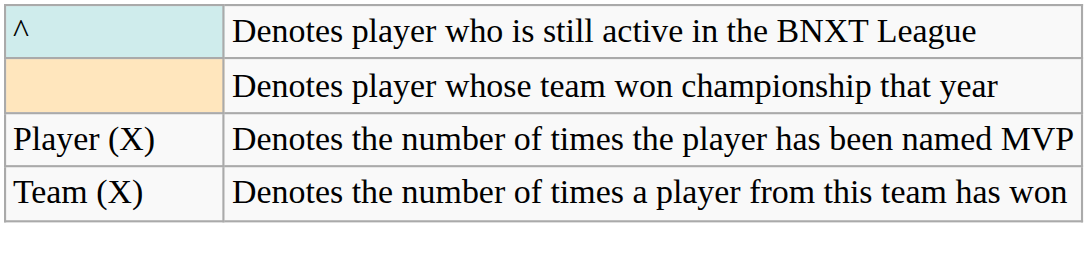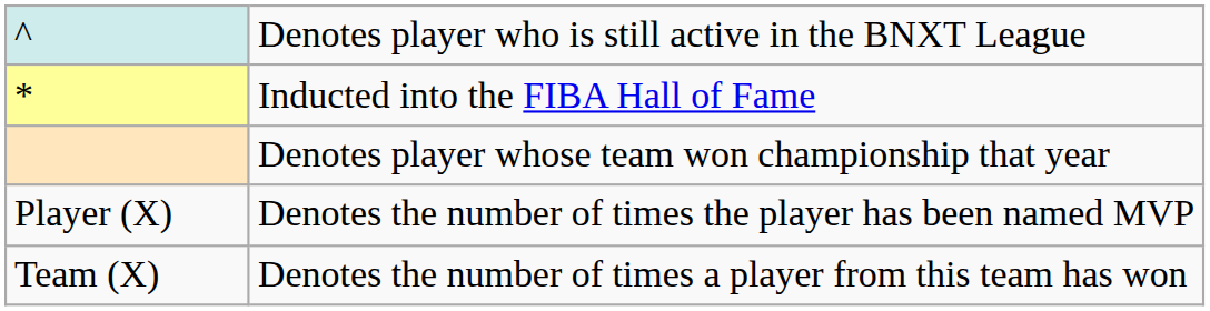 <table class="wikitable">
 <tr>
 <td style="background-color:#CFECEC; border:1px solid #aaaaaa; width:6em">^</td>
 <td>Denotes player who is still active in the BNXT League</td>
+</tr>
+<tr>
+<td style="background-color:#FFFF99; border:1px solid #aaaaaa; width:6em">*</td>
+<td>Inducted into the <a href='#'>FIBA Hall of Fame</a></td>
 </tr>
 <tr>
 <td style="background-color:#FFE6BD; border:1px solid #aaaaaa; width:6em"></td>
 <td>Denotes player whose team won championship that year</td>
 </tr>
 <tr>
 <td>Player (X)</td>
 <td>Denotes the number of times the player has been named MVP</td>
 </tr>
 <tr>
 <td>Team (X)</td>
 <td>Denotes the number of times a player from this team has won</td>
 </tr>
 </table>
